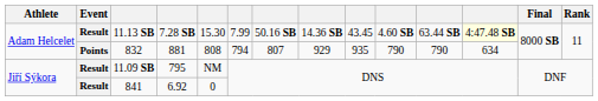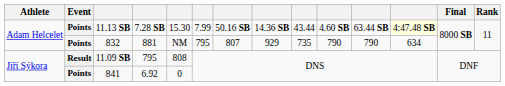 <table class="wikitable" style="font-size:90%">
 <tr>
 <th>Athlete</th>
 <th>Event</th>
 <th></th>
 <th></th>
 <th></th>
 <th></th>
 <th></th>
 <th></th>
 <th></th>
 <th></th>
 <th></th>
 <th></th>
 <th>Final</th>
 <th>Rank</th>
 </tr>
 <tr align=center>
 <td rowspan=2 align=left><a href='#'>Adam Helcelet</a></td>
-<th style="font-size:95%">Result</th>
+<th style="font-size:95%">Points</th>
 <td>11.13 <strong>SB</strong></td>
 <td>7.28 <strong>SB</strong></td>
 <td>15.30</td>
 <td>7.99</td>
 <td>50.16 <strong>SB</strong></td>
 <td>14.36 <strong>SB</strong></td>
-<td>43.45</td>
+<td>43.44</td>
 <td>4.60 <strong>SB</strong></td>
 <td>63.44 <strong>SB</strong></td>
 <td style="background: lightyellow;">4:47.48 <strong>SB</strong></td>
 <td rowspan=2>8000 <strong>SB</strong></td>
 <td rowspan=2>11</td>
 </tr>
 <tr align=center>
 <th style="font-size:95%">Points</th>
 <td>832</td>
 <td>881</td>
-<td>808</td>
-<td>794</td>
+<td>NM</td>
+<td>795</td>
 <td>807</td>
 <td>929</td>
-<td>935</td>
+<td>735</td>
 <td>790</td>
 <td>790</td>
 <td>634</td>
 </tr>
 <tr align=center>
 <td rowspan=2 align=left><a href='#'>Jiří Sýkora</a></td>
 <th style="font-size:95%">Result</th>
 <td>11.09 <strong>SB</strong></td>
 <td>795</td>
-<td>NM</td>
+<td>808</td>
 <td colspan=7 rowspan=2>DNS</td>
 <td rowspan=2 colspan=2>DNF</td>
 </tr>
 <tr align=center>
-<th style="font-size:95%">Result</th>
+<th style="font-size:95%">Points</th>
 <td>841</td>
 <td>6.92</td>
 <td>0</td>
 </tr>
 </table>
